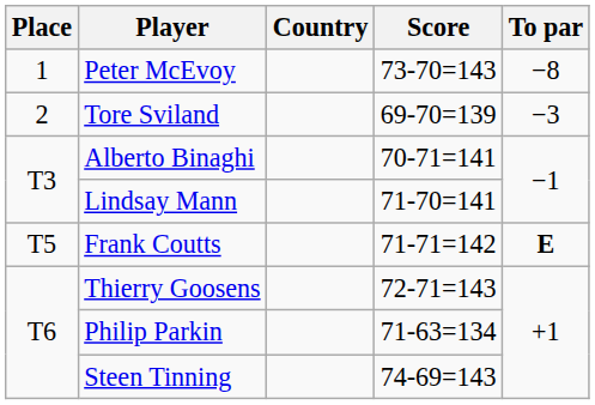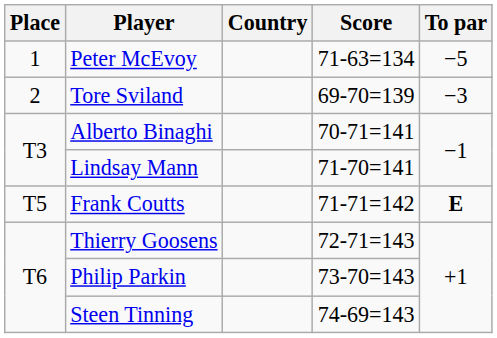 <table class="wikitable" style="font-size:95%;">
 <tr>
 <th>Place</th>
 <th>Player</th>
 <th>Country</th>
 <th>Score</th>
 <th>To par</th>
 </tr>
 <tr>
 <td align=center>1</td>
 <td><a href='#'>Peter McEvoy</a></td>
 <td></td>
-<td>73-70=143</td>
-<td align=center>−8</td>
+<td align=center>71-63=134</td>
+<td align=center>−5</td>
 </tr>
 <tr>
 <td align=center>2</td>
 <td><a href='#'>Tore Sviland</a></td>
 <td></td>
 <td align=center>69-70=139</td>
 <td align=center>−3</td>
 </tr>
 <tr>
 <td rowspan="2" align="center">T3</td>
 <td><a href='#'>Alberto Binaghi</a></td>
 <td></td>
 <td align=center>70-71=141</td>
 <td rowspan="2" align="center">−1</td>
 </tr>
 <tr>
 <td><a href='#'>Lindsay Mann</a></td>
 <td></td>
 <td align=center>71-70=141</td>
 </tr>
 <tr>
 <td align="center">T5</td>
 <td><a href='#'>Frank Coutts</a></td>
 <td></td>
 <td align="center">71-71=142</td>
 <td align="center"><strong>E</strong></td>
 </tr>
 <tr>
 <td rowspan="3" align=center>T6</td>
 <td><a href='#'>Thierry Goosens</a></td>
 <td></td>
 <td>72-71=143</td>
 <td rowspan="3" align=center>+1</td>
 </tr>
 <tr>
 <td><a href='#'>Philip Parkin</a></td>
 <td></td>
-<td align=center>71-63=134</td>
+<td>73-70=143</td>
 </tr>
 <tr>
 <td><a href='#'>Steen Tinning</a></td>
 <td></td>
 <td>74-69=143</td>
 </tr>
 </table>
